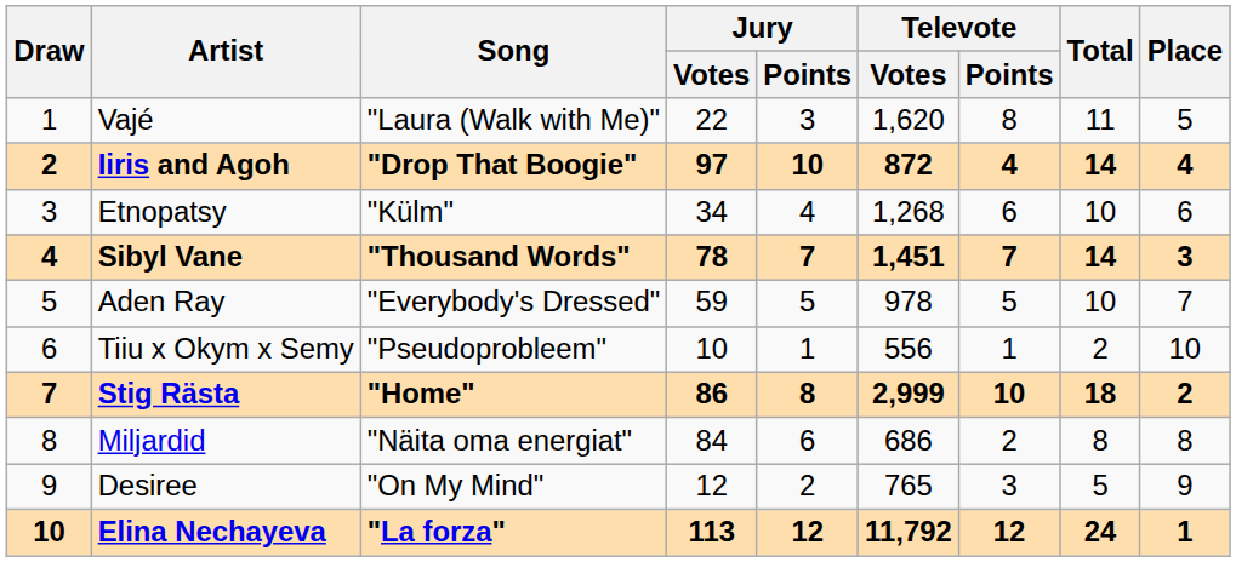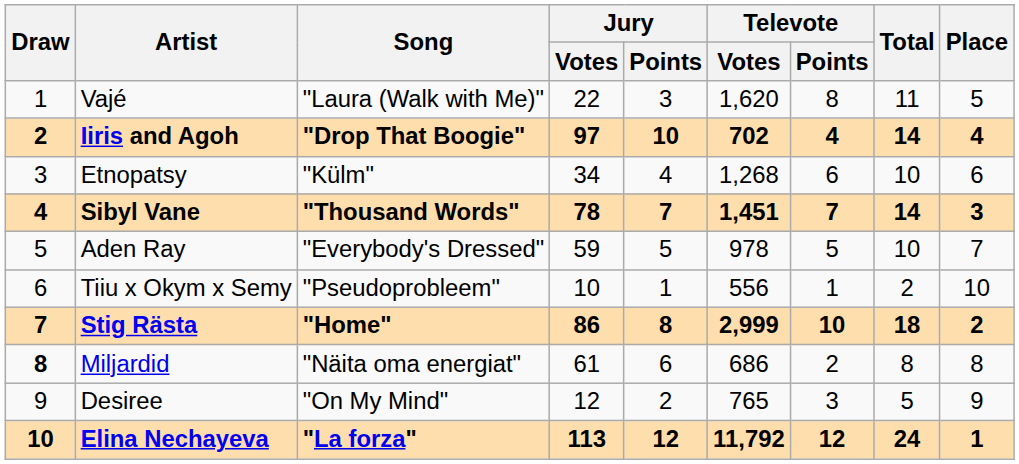 <table class="sortable wikitable" style="margin: 1em auto 1em auto; text-align:center;">
 <tr>
 <th rowspan="2">Draw</th>
 <th rowspan="2">Artist</th>
 <th rowspan="2">Song</th>
 <th colspan="2">Jury</th>
 <th colspan="2">Televote</th>
 <th rowspan="2">Total</th>
 <th rowspan="2">Place</th>
 </tr>
 <tr>
 <th>Votes</th>
 <th>Points</th>
 <th>Votes</th>
 <th>Points</th>
 </tr>
 <tr>
 <td>1</td>
 <td align="left">Vajé</td>
 <td align="left">"Laura (Walk with Me)"</td>
 <td>22</td>
 <td>3</td>
 <td>1,620</td>
 <td>8</td>
 <td>11</td>
 <td>5</td>
 </tr>
 <tr style="font-weight:bold; background:navajowhite;">
 <td>2</td>
 <td align="left"><a href='#'>Iiris</a> and Agoh</td>
 <td align="left">"Drop That Boogie"</td>
 <td>97</td>
 <td>10</td>
-<td>872</td>
+<td>702</td>
 <td>4</td>
 <td>14</td>
 <td>4</td>
 </tr>
 <tr>
 <td>3</td>
 <td align="left">Etnopatsy</td>
 <td align="left">"Külm"</td>
 <td>34</td>
 <td>4</td>
 <td>1,268</td>
 <td>6</td>
 <td>10</td>
 <td>6</td>
 </tr>
 <tr style="font-weight:bold; background:navajowhite;">
 <td>4</td>
 <td align="left">Sibyl Vane</td>
 <td align="left">"Thousand Words"</td>
 <td>78</td>
 <td>7</td>
 <td>1,451</td>
 <td>7</td>
 <td>14</td>
 <td>3</td>
 </tr>
 <tr>
 <td>5</td>
 <td align="left">Aden Ray</td>
 <td align="left">"Everybody's Dressed"</td>
 <td>59</td>
 <td>5</td>
 <td>978</td>
 <td>5</td>
 <td>10</td>
 <td>7</td>
 </tr>
 <tr>
 <td>6</td>
 <td align="left">Tiiu x Okym x Semy</td>
 <td align="left">"Pseudoprobleem"</td>
 <td>10</td>
 <td>1</td>
 <td>556</td>
 <td>1</td>
 <td>2</td>
 <td>10</td>
 </tr>
 <tr style="font-weight:bold; background:navajowhite;">
 <td>7</td>
 <td align="left"><a href='#'>Stig Rästa</a></td>
 <td align="left">"Home"</td>
 <td>86</td>
 <td>8</td>
 <td>2,999</td>
 <td>10</td>
 <td>18</td>
 <td>2</td>
 </tr>
 <tr>
-<td>8</td>
+<td><strong>8</strong></td>
 <td align="left"><a href='#'>Miljardid</a></td>
 <td align="left">"Näita oma energiat"</td>
-<td>84</td>
+<td>61</td>
 <td>6</td>
 <td>686</td>
 <td>2</td>
 <td>8</td>
 <td>8</td>
 </tr>
 <tr>
 <td>9</td>
 <td align="left">Desiree</td>
 <td align="left">"On My Mind"</td>
 <td>12</td>
 <td>2</td>
 <td>765</td>
 <td>3</td>
 <td>5</td>
 <td>9</td>
 </tr>
 <tr style="font-weight:bold; background:navajowhite;">
 <td>10</td>
 <td align="left"><a href='#'>Elina Nechayeva</a></td>
 <td align="left">"<a href='#'>La forza</a>"</td>
 <td>113</td>
 <td>12</td>
 <td>11,792</td>
 <td>12</td>
 <td>24</td>
 <td>1</td>
 </tr>
 </table>
